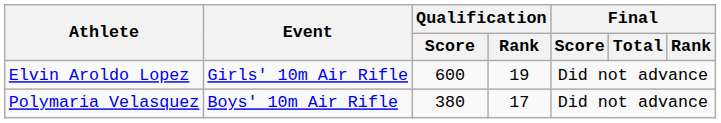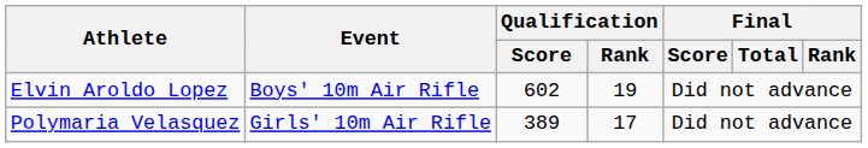 <table class="wikitable" style="font-size:90%">
 <tr>
 <th rowspan="2">Athlete</th>
 <th rowspan="2">Event</th>
 <th colspan="2">Qualification</th>
 <th colspan="3">Final</th>
 </tr>
 <tr>
 <th>Score</th>
 <th>Rank</th>
 <th>Score</th>
 <th>Total</th>
 <th>Rank</th>
 </tr>
 <tr>
 <td><a href='#'>Elvin Aroldo Lopez</a></td>
-<td><a href='#'>Girls' 10m Air Rifle</a></td>
-<td align=center>600</td>
+<td><a href='#'>Boys' 10m Air Rifle</a></td>
+<td align=center>602</td>
 <td align=center>19</td>
 <td colspan=3 align=center>Did not advance</td>
 </tr>
 <tr>
 <td><a href='#'>Polymaria Velasquez</a></td>
-<td><a href='#'>Boys' 10m Air Rifle</a></td>
-<td align=center>380</td>
+<td><a href='#'>Girls' 10m Air Rifle</a></td>
+<td align=center>389</td>
 <td align=center>17</td>
 <td colspan=3 align=center>Did not advance</td>
 </tr>
 </table>
